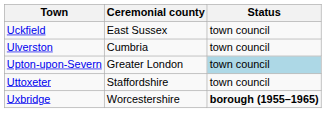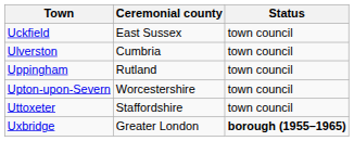 <table class="wikitable sortable">
 <tr>
 <th>Town</th>
 <th>Ceremonial county</th>
 <th>Status</th>
 </tr>
 <tr>
 <td><a href='#'>Uckfield</a></td>
 <td>East Sussex</td>
 <td>town council</td>
 </tr>
 <tr>
 <td><a href='#'>Ulverston</a></td>
 <td>Cumbria</td>
 <td>town council</td>
 </tr>
 <tr>
+<td><a href='#'>Uppingham</a></td>
+<td>Rutland</td>
+<td>town council</td>
+</tr>
+<tr>
 <td><a href='#'>Upton-upon-Severn</a></td>
-<td>Greater London</td>
-<td style="background: lightblue;">town council</td>
+<td>Worcestershire</td>
+<td>town council</td>
 </tr>
 <tr>
 <td><a href='#'>Uttoxeter</a></td>
 <td>Staffordshire</td>
 <td>town council</td>
 </tr>
 <tr>
 <td><a href='#'>Uxbridge</a></td>
-<td>Worcestershire</td>
+<td>Greater London</td>
 <td><strong>borough (1955–1965)</strong></td>
 </tr>
 </table>
